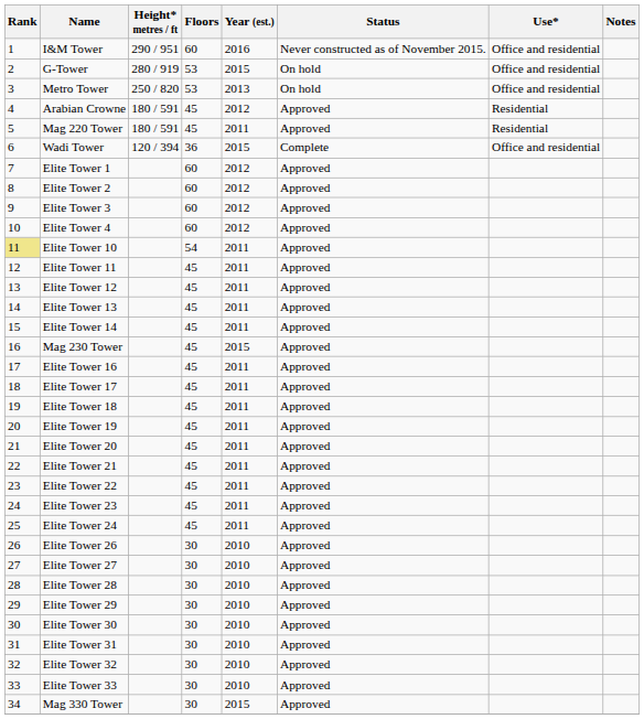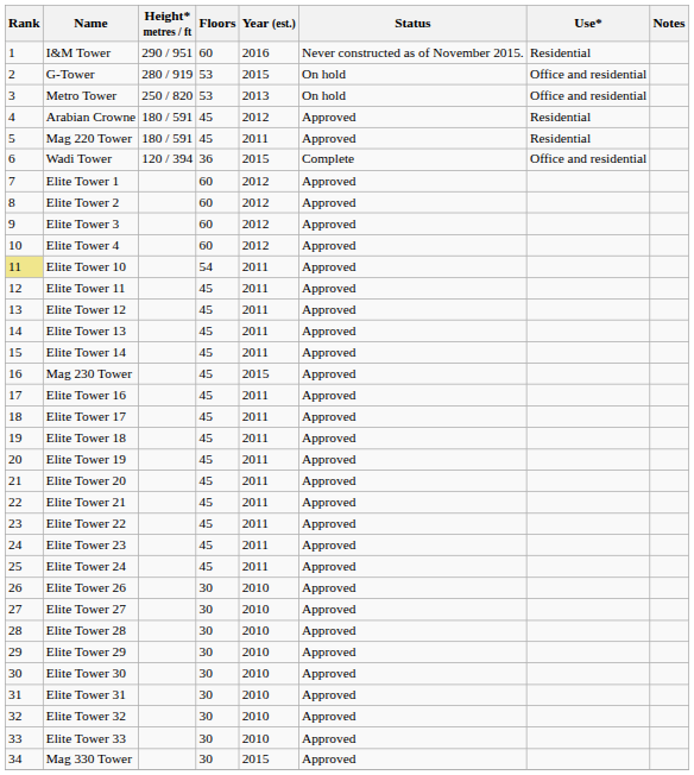 <table class="wikitable sortable">
 <tr>
 <th>Rank</th>
 <th>Name</th>
 <th>Height* <br> <small>metres / ft</small></th>
 <th>Floors</th>
 <th>Year <small>(est.)</small></th>
 <th>Status</th>
 <th>Use*</th>
 <th class="unsortable">Notes</th>
 </tr>
 <tr>
 <td>1</td>
 <td>I&M Tower</td>
 <td>290 / 951</td>
 <td>60</td>
 <td>2016</td>
 <td>Never constructed as of November 2015.</td>
-<td>Office and residential</td>
+<td>Residential</td>
 <td></td>
 </tr>
 <tr>
 <td>2</td>
 <td>G-Tower</td>
 <td>280 / 919</td>
 <td>53</td>
 <td>2015</td>
 <td>On hold</td>
 <td>Office and residential</td>
 <td></td>
 </tr>
 <tr>
 <td>3</td>
 <td>Metro Tower</td>
 <td>250 / 820</td>
 <td>53</td>
 <td>2013</td>
 <td>On hold</td>
 <td>Office and residential</td>
 <td></td>
 </tr>
 <tr>
 <td>4</td>
 <td>Arabian Crowne</td>
 <td>180 / 591</td>
 <td>45</td>
 <td>2012</td>
 <td>Approved</td>
 <td>Residential</td>
 <td></td>
 </tr>
 <tr>
 <td>5</td>
 <td>Mag 220 Tower</td>
 <td>180 / 591</td>
 <td>45</td>
 <td>2011</td>
 <td>Approved</td>
 <td>Residential</td>
 <td></td>
 </tr>
 <tr>
 <td>6</td>
 <td>Wadi Tower</td>
 <td>120 / 394</td>
 <td>36</td>
 <td>2015</td>
 <td>Complete</td>
 <td>Office and residential</td>
 <td></td>
 </tr>
 <tr>
 <td>7</td>
 <td>Elite Tower 1</td>
 <td></td>
 <td>60</td>
 <td>2012</td>
 <td>Approved</td>
 <td></td>
 <td></td>
 </tr>
 <tr>
 <td>8</td>
 <td>Elite Tower 2</td>
 <td></td>
 <td>60</td>
 <td>2012</td>
 <td>Approved</td>
 <td></td>
 <td></td>
 </tr>
 <tr>
 <td>9</td>
 <td>Elite Tower 3</td>
 <td></td>
 <td>60</td>
 <td>2012</td>
 <td>Approved</td>
 <td></td>
 <td></td>
 </tr>
 <tr>
 <td>10</td>
 <td>Elite Tower 4</td>
 <td></td>
 <td>60</td>
 <td>2012</td>
 <td>Approved</td>
 <td></td>
 <td></td>
 </tr>
 <tr>
 <td style="background: khaki;">11</td>
 <td>Elite Tower 10</td>
 <td></td>
 <td>54</td>
 <td>2011</td>
 <td>Approved</td>
 <td></td>
 <td></td>
 </tr>
 <tr>
 <td>12</td>
 <td>Elite Tower 11</td>
 <td></td>
 <td>45</td>
 <td>2011</td>
 <td>Approved</td>
 <td></td>
 <td></td>
 </tr>
 <tr>
 <td>13</td>
 <td>Elite Tower 12</td>
 <td></td>
 <td>45</td>
 <td>2011</td>
 <td>Approved</td>
 <td></td>
 <td></td>
 </tr>
 <tr>
 <td>14</td>
 <td>Elite Tower 13</td>
 <td></td>
 <td>45</td>
 <td>2011</td>
 <td>Approved</td>
 <td></td>
 <td></td>
 </tr>
 <tr>
 <td>15</td>
 <td>Elite Tower 14</td>
 <td></td>
 <td>45</td>
 <td>2011</td>
 <td>Approved</td>
 <td></td>
 <td></td>
 </tr>
 <tr>
 <td>16</td>
 <td>Mag 230 Tower</td>
 <td></td>
 <td>45</td>
 <td>2015</td>
 <td>Approved</td>
 <td></td>
 <td></td>
 </tr>
 <tr>
 <td>17</td>
 <td>Elite Tower 16</td>
 <td></td>
 <td>45</td>
 <td>2011</td>
 <td>Approved</td>
 <td></td>
 <td></td>
 </tr>
 <tr>
 <td>18</td>
 <td>Elite Tower 17</td>
 <td></td>
 <td>45</td>
 <td>2011</td>
 <td>Approved</td>
 <td></td>
 <td></td>
 </tr>
 <tr>
 <td>19</td>
 <td>Elite Tower 18</td>
 <td></td>
 <td>45</td>
 <td>2011</td>
 <td>Approved</td>
 <td></td>
 <td></td>
 </tr>
 <tr>
 <td>20</td>
 <td>Elite Tower 19</td>
 <td></td>
 <td>45</td>
 <td>2011</td>
 <td>Approved</td>
 <td></td>
 <td></td>
 </tr>
 <tr>
 <td>21</td>
 <td>Elite Tower 20</td>
 <td></td>
 <td>45</td>
 <td>2011</td>
 <td>Approved</td>
 <td></td>
 <td></td>
 </tr>
 <tr>
 <td>22</td>
 <td>Elite Tower 21</td>
 <td></td>
 <td>45</td>
 <td>2011</td>
 <td>Approved</td>
 <td></td>
 <td></td>
 </tr>
 <tr>
 <td>23</td>
 <td>Elite Tower 22</td>
 <td></td>
 <td>45</td>
 <td>2011</td>
 <td>Approved</td>
 <td></td>
 <td></td>
 </tr>
 <tr>
 <td>24</td>
 <td>Elite Tower 23</td>
 <td></td>
 <td>45</td>
 <td>2011</td>
 <td>Approved</td>
 <td></td>
 <td></td>
 </tr>
 <tr>
 <td>25</td>
 <td>Elite Tower 24</td>
 <td></td>
 <td>45</td>
 <td>2011</td>
 <td>Approved</td>
 <td></td>
 <td></td>
 </tr>
 <tr>
 <td>26</td>
 <td>Elite Tower 26</td>
 <td></td>
 <td>30</td>
 <td>2010</td>
 <td>Approved</td>
 <td></td>
 <td></td>
 </tr>
 <tr>
 <td>27</td>
 <td>Elite Tower 27</td>
 <td></td>
 <td>30</td>
 <td>2010</td>
 <td>Approved</td>
 <td></td>
 <td></td>
 </tr>
 <tr>
 <td>28</td>
 <td>Elite Tower 28</td>
 <td></td>
 <td>30</td>
 <td>2010</td>
 <td>Approved</td>
 <td></td>
 <td></td>
 </tr>
 <tr>
 <td>29</td>
 <td>Elite Tower 29</td>
 <td></td>
 <td>30</td>
 <td>2010</td>
 <td>Approved</td>
 <td></td>
 <td></td>
 </tr>
 <tr>
 <td>30</td>
 <td>Elite Tower 30</td>
 <td></td>
 <td>30</td>
 <td>2010</td>
 <td>Approved</td>
 <td></td>
 <td></td>
 </tr>
 <tr>
 <td>31</td>
 <td>Elite Tower 31</td>
 <td></td>
 <td>30</td>
 <td>2010</td>
 <td>Approved</td>
 <td></td>
 <td></td>
 </tr>
 <tr>
 <td>32</td>
 <td>Elite Tower 32</td>
 <td></td>
 <td>30</td>
 <td>2010</td>
 <td>Approved</td>
 <td></td>
 <td></td>
 </tr>
 <tr>
 <td>33</td>
 <td>Elite Tower 33</td>
 <td></td>
 <td>30</td>
 <td>2010</td>
 <td>Approved</td>
 <td></td>
 <td></td>
 </tr>
 <tr>
 <td>34</td>
 <td>Mag 330 Tower</td>
 <td></td>
 <td>30</td>
 <td>2015</td>
 <td>Approved</td>
 <td></td>
 <td></td>
 </tr>
 <tr>
 </tr>
 </table>
